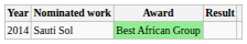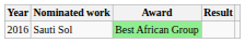 <table class ="wikitable">
 <tr>
 <th>Year</th>
 <th>Nominated work</th>
 <th>Award</th>
 <th>Result</th>
 <th></th>
 </tr>
 <tr>
-<td>2014</td>
+<td>2016</td>
 <td>Sauti Sol</td>
 <td style="background: lightgreen;">Best African Group</td>
 <td></td>
 <td></td>
 </tr>
 </table>
